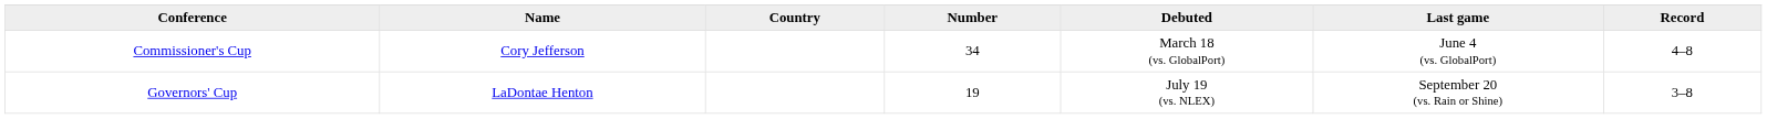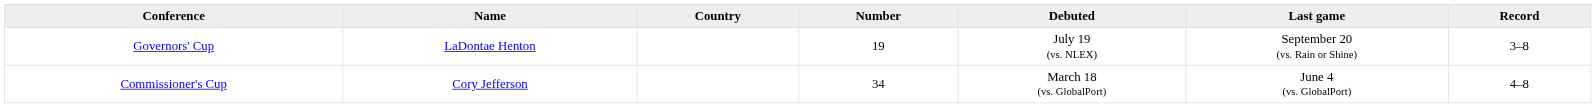 <table border=1 style="border-collapse:collapse; text-align: center; width: 100%" bordercolor="#DFDFDF"  cellpadding="5">
 <tr>
 </tr>
 <tr bgcolor="eeeeee">
 <th>Conference</th>
 <th>Name</th>
 <th>Country</th>
 <th>Number</th>
 <th>Debuted</th>
 <th>Last game</th>
 <th>Record</th>
 </tr>
 <tr>
+<td><a href='#'>Governors' Cup</a></td>
+<td><a href='#'>LaDontae Henton</a></td>
+<td></td>
+<td>19</td>
+<td>July 19<br><small>(vs. NLEX)</small></td>
+<td>September 20<br><small>(vs. Rain or Shine)</small></td>
+<td>3–8</td>
+</tr>
+<tr>
 <td><a href='#'>Commissioner's Cup</a></td>
 <td><a href='#'>Cory Jefferson</a></td>
 <td></td>
 <td>34</td>
 <td>March 18<br><small>(vs. GlobalPort)</small></td>
 <td>June 4<br><small>(vs. GlobalPort)</small></td>
 <td>4–8</td>
 </tr>
-<tr>
-<td><a href='#'>Governors' Cup</a></td>
-<td><a href='#'>LaDontae Henton</a></td>
-<td></td>
-<td>19</td>
-<td>July 19<br><small>(vs. NLEX)</small></td>
-<td>September 20<br><small>(vs. Rain or Shine)</small></td>
-<td>3–8</td>
-</tr>
 </table>
